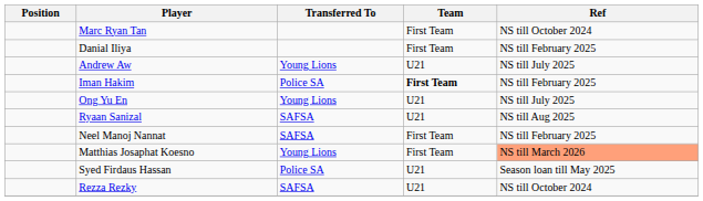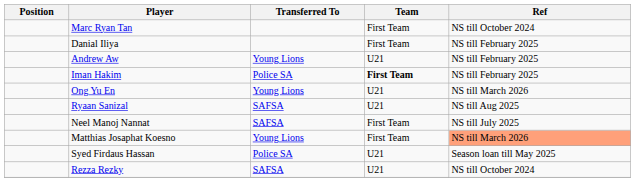 <table class="wikitable sortable" style="width:80%; text-align:center; font-size:100%; text-align:left;">
 <tr>
 <th><strong>Position</strong></th>
 <th><strong>Player</strong></th>
 <th><strong>Transferred To</strong></th>
 <th><strong>Team</strong></th>
 <th><strong>Ref</strong></th>
 </tr>
 <tr>
 <td></td>
 <td> <a href='#'>Marc Ryan Tan</a></td>
 <td></td>
 <td>First Team</td>
 <td>NS till October 2024</td>
 </tr>
 <tr>
 <td></td>
 <td> Danial Iliya</td>
 <td></td>
 <td>First Team</td>
 <td>NS till February 2025</td>
 </tr>
 <tr>
 <td></td>
 <td> <a href='#'>Andrew Aw</a></td>
 <td> <a href='#'>Young Lions</a></td>
 <td>U21</td>
-<td>NS till July 2025</td>
+<td>NS till February 2025 </td>
 </tr>
 <tr>
 <td></td>
 <td> <a href='#'>Iman Hakim</a></td>
 <td> <a href='#'>Police SA</a></td>
 <td><strong>First Team</strong></td>
 <td>NS till February 2025 </td>
 </tr>
 <tr>
 <td></td>
 <td> <a href='#'>Ong Yu En</a></td>
 <td> <a href='#'>Young Lions</a></td>
 <td>U21</td>
-<td>NS till July 2025</td>
+<td>NS till March 2026</td>
 </tr>
 <tr>
 <td></td>
 <td> <a href='#'>Ryaan Sanizal</a></td>
 <td> <a href='#'>SAFSA</a></td>
 <td>U21</td>
 <td>NS till Aug 2025</td>
 </tr>
 <tr>
 <td></td>
 <td> Neel Manoj Nannat</td>
 <td> <a href='#'>SAFSA</a></td>
 <td>First Team</td>
-<td>NS till February 2025 </td>
+<td>NS till July 2025</td>
 </tr>
 <tr>
 <td></td>
 <td> Matthias Josaphat Koesno</td>
 <td> <a href='#'>Young Lions</a></td>
 <td>First Team</td>
 <td style="background: lightsalmon;">NS till March 2026</td>
 </tr>
 <tr>
 <td></td>
 <td> Syed Firdaus Hassan</td>
 <td> <a href='#'>Police SA</a></td>
 <td>U21</td>
 <td>Season loan till May 2025 </td>
 </tr>
 <tr>
 <td></td>
 <td> <a href='#'>Rezza Rezky</a></td>
 <td> <a href='#'>SAFSA</a></td>
 <td>U21</td>
 <td>NS till October 2024</td>
 </tr>
 <tr>
 </tr>
 </table>
